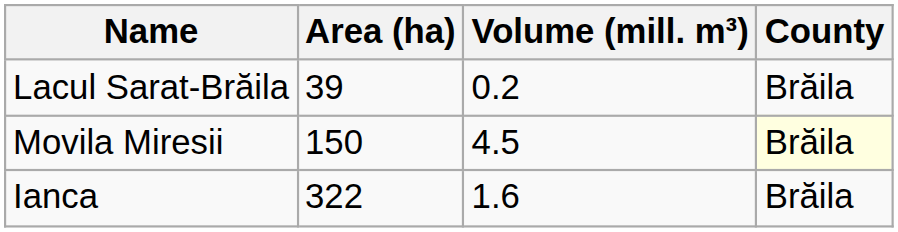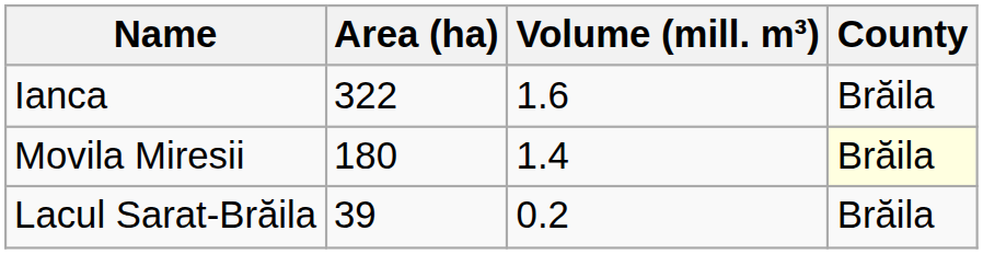 <table class="wikitable sortable">
 <tr>
 <th>Name</th>
 <th>Area (ha)</th>
 <th>Volume (mill. m³)</th>
 <th>County</th>
 </tr>
 <tr>
+<td>Ianca</td>
+<td>322</td>
+<td>1.6</td>
+<td>Brăila</td>
+</tr>
+<tr>
+<td>Movila Miresii</td>
+<td>180</td>
+<td>1.4</td>
+<td style="background: lightyellow;">Brăila</td>
+</tr>
+<tr>
 <td>Lacul Sarat-Brăila</td>
 <td>39</td>
 <td>0.2</td>
 <td>Brăila</td>
 </tr>
-<tr>
-<td>Movila Miresii</td>
-<td>150</td>
-<td>4.5</td>
-<td style="background: lightyellow;">Brăila</td>
-</tr>
-<tr>
-<td>Ianca</td>
-<td>322</td>
-<td>1.6</td>
-<td>Brăila</td>
-</tr>
 </table>
